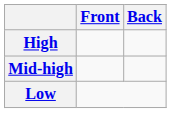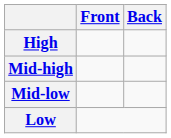 <table class="wikitable" style="text-align: center">
 <tr>
 <th></th>
 <th><a href='#'>Front</a></th>
 <th><a href='#'>Back</a></th>
 </tr>
 <tr>
 <th><a href='#'>High</a></th>
 <td> </td>
 <td></td>
 </tr>
 <tr>
 <th><a href='#'>Mid-high</a></th>
 <td> </td>
 <td></td>
 </tr>
 <tr>
+<th><a href='#'>Mid-low</a></th>
+<td></td>
+<td> </td>
+</tr>
+<tr>
 <th><a href='#'>Low</a></th>
 <td colspan="2"> </td>
 </tr>
 </table>
